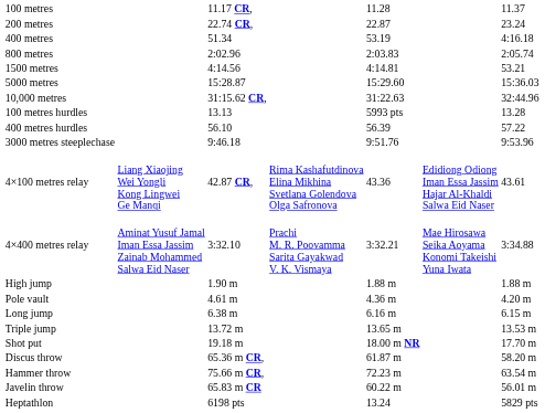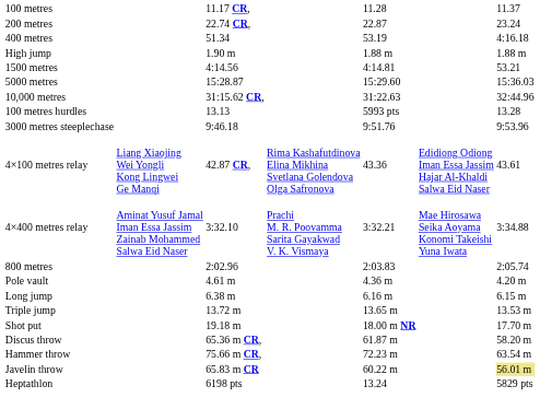 <table>
 <tr>
 <td>100 metres<br></td>
 <td></td>
 <td>11.17 <strong><a href='#'>CR</a></strong>, </td>
 <td></td>
 <td>11.28</td>
 <td></td>
 <td>11.37</td>
 </tr>
 <tr>
 <td>200 metres<br></td>
 <td></td>
 <td>22.74 <strong><a href='#'>CR</a></strong>, </td>
 <td></td>
 <td>22.87 </td>
 <td></td>
 <td>23.24 </td>
 </tr>
 <tr>
 <td>400 metres<br></td>
 <td></td>
 <td>51.34 </td>
 <td></td>
 <td>53.19 </td>
 <td></td>
 <td>4:16.18 </td>
 </tr>
 <tr>
-<td>800 metres<br></td>
+<td>High jump<br></td>
 <td></td>
-<td>2:02.96 </td>
+<td>1.90 m</td>
 <td></td>
-<td>2:03.83 </td>
+<td>1.88 m </td>
 <td></td>
-<td>2:05.74</td>
+<td>1.88 m</td>
 </tr>
 <tr>
 <td>1500 metres<br></td>
 <td></td>
 <td>4:14.56</td>
 <td></td>
 <td>4:14.81</td>
 <td></td>
 <td>53.21</td>
 </tr>
 <tr>
 <td>5000 metres<br></td>
 <td></td>
 <td>15:28.87 </td>
 <td></td>
 <td>15:29.60 </td>
 <td></td>
 <td>15:36.03 </td>
 </tr>
 <tr>
 <td>10,000 metres<br></td>
 <td></td>
 <td>31:15.62 <strong><a href='#'>CR</a></strong>, </td>
 <td></td>
 <td>31:22.63 </td>
 <td></td>
 <td>32:44.96 </td>
 </tr>
 <tr>
 <td>100 metres hurdles<br></td>
 <td></td>
 <td>13.13</td>
 <td></td>
 <td>5993 pts </td>
 <td></td>
 <td>13.28</td>
 </tr>
 <tr>
-<td>400 metres hurdles<br></td>
-<td></td>
-<td>56.10 </td>
-<td></td>
-<td>56.39 </td>
-<td></td>
-<td>57.22</td>
-</tr>
-<tr>
 <td>3000 metres steeplechase<br></td>
 <td></td>
 <td>9:46.18 </td>
 <td></td>
 <td>9:51.76 </td>
 <td></td>
 <td>9:53.96 </td>
 </tr>
 <tr>
 <td>4×100 metres relay<br></td>
 <td><br><a href='#'>Liang Xiaojing</a><br><a href='#'>Wei Yongli</a><br><a href='#'>Kong Lingwei</a><br><a href='#'>Ge Manqi</a></td>
 <td>42.87 <strong><a href='#'>CR</a></strong>, </td>
 <td><br><a href='#'>Rima Kashafutdinova</a><br><a href='#'>Elina Mikhina</a><br><a href='#'>Svetlana Golendova</a><br><a href='#'>Olga Safronova</a></td>
 <td>43.36</td>
 <td><br><a href='#'>Edidiong Odiong</a><br><a href='#'>Iman Essa Jassim</a><br><a href='#'>Hajar Al-Khaldi</a><br><a href='#'>Salwa Eid Naser</a></td>
 <td>43.61</td>
 </tr>
 <tr>
 <td>4×400 metres relay<br></td>
 <td><br><a href='#'>Aminat Yusuf Jamal</a><br><a href='#'>Iman Essa Jassim</a><br><a href='#'>Zainab Mohammed</a><br><a href='#'>Salwa Eid Naser</a></td>
 <td>3:32.10 </td>
 <td><br><a href='#'>Prachi</a><br><a href='#'>M. R. Poovamma</a><br><a href='#'>Sarita Gayakwad</a><br><a href='#'>V. K. Vismaya</a></td>
 <td>3:32.21 </td>
 <td><br><a href='#'>Mae Hirosawa</a><br><a href='#'>Seika Aoyama</a><br><a href='#'>Konomi Takeishi</a><br><a href='#'>Yuna Iwata</a></td>
 <td>3:34.88 </td>
 </tr>
 <tr>
-<td>High jump<br></td>
+<td>800 metres<br></td>
 <td></td>
-<td>1.90 m</td>
+<td>2:02.96 </td>
 <td></td>
-<td>1.88 m </td>
+<td>2:03.83 </td>
 <td></td>
-<td>1.88 m</td>
+<td>2:05.74</td>
 </tr>
 <tr>
 <td>Pole vault<br></td>
 <td></td>
 <td>4.61 m </td>
 <td></td>
 <td>4.36 m </td>
 <td></td>
 <td>4.20 m</td>
 </tr>
 <tr>
 <td>Long jump<br></td>
 <td></td>
 <td>6.38 m </td>
 <td></td>
 <td>6.16 m</td>
 <td></td>
 <td>6.15 m</td>
 </tr>
 <tr>
 <td>Triple jump<br></td>
 <td></td>
 <td>13.72 m </td>
 <td></td>
 <td>13.65 m</td>
 <td></td>
 <td>13.53 m </td>
 </tr>
 <tr>
 <td>Shot put<br></td>
 <td></td>
 <td>19.18 m </td>
 <td></td>
 <td>18.00 m <strong><a href='#'>NR</a></strong></td>
 <td></td>
 <td>17.70 m</td>
 </tr>
 <tr>
 <td>Discus throw<br></td>
 <td></td>
 <td>65.36 m <strong><a href='#'>CR</a></strong>, </td>
 <td></td>
 <td>61.87 m </td>
 <td></td>
 <td>58.20 m </td>
 </tr>
 <tr>
 <td>Hammer throw<br></td>
 <td></td>
 <td>75.66 m <strong><a href='#'>CR</a></strong>, </td>
 <td></td>
 <td>72.23 m</td>
 <td></td>
 <td>63.54 m</td>
 </tr>
 <tr>
 <td>Javelin throw<br></td>
 <td></td>
 <td>65.83 m <strong><a href='#'>CR</a></strong></td>
 <td></td>
 <td>60.22 m</td>
 <td></td>
-<td>56.01 m </td>
+<td style="background: khaki;">56.01 m </td>
 </tr>
 <tr>
 <td>Heptathlon<br></td>
 <td></td>
 <td>6198 pts </td>
 <td></td>
 <td>13.24 </td>
 <td></td>
 <td>5829 pts </td>
 </tr>
 </table>
